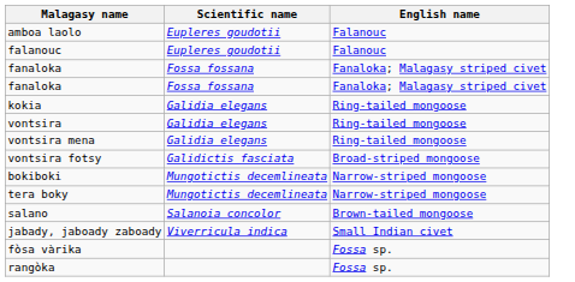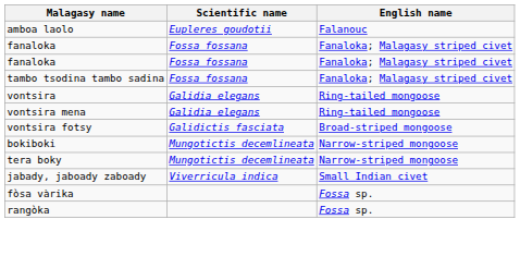 <table class="wikitable sortable">
 <tr>
 <th>Malagasy name</th>
 <th>Scientific name</th>
 <th>English name</th>
 </tr>
 <tr>
 <td>amboa laolo</td>
-<td><em><a href='#'>Eupleres goudotii</a></em></td>
-<td><a href='#'>Falanouc</a></td>
-</tr>
-<tr>
-<td>falanouc</td>
 <td><em><a href='#'>Eupleres goudotii</a></em></td>
 <td><a href='#'>Falanouc</a></td>
 </tr>
 <tr>
 <td>fanaloka</td>
 <td><em><a href='#'>Fossa fossana</a></em></td>
 <td><a href='#'>Fanaloka</a>; <a href='#'>Malagasy striped civet</a></td>
 </tr>
 <tr>
 <td>fanaloka</td>
 <td><em><a href='#'>Fossa fossana</a></em></td>
 <td><a href='#'>Fanaloka</a>; <a href='#'>Malagasy striped civet</a></td>
 </tr>
 <tr>
-<td>kokia</td>
-<td><em><a href='#'>Galidia elegans</a></em></td>
-<td><a href='#'>Ring-tailed mongoose</a></td>
+<td>tambo tsodina tambo sadina</td>
+<td><em><a href='#'>Fossa fossana</a></em></td>
+<td><a href='#'>Fanaloka</a>; <a href='#'>Malagasy striped civet</a></td>
 </tr>
 <tr>
 <td>vontsira</td>
 <td><em><a href='#'>Galidia elegans</a></em></td>
 <td><a href='#'>Ring-tailed mongoose</a></td>
 </tr>
 <tr>
 <td>vontsira mena</td>
 <td><em><a href='#'>Galidia elegans</a></em></td>
 <td><a href='#'>Ring-tailed mongoose</a></td>
 </tr>
 <tr>
 <td>vontsira fotsy</td>
 <td><em><a href='#'>Galidictis fasciata</a></em></td>
 <td><a href='#'>Broad-striped mongoose</a></td>
 </tr>
 <tr>
 <td>bokiboki</td>
 <td><em><a href='#'>Mungotictis decemlineata</a></em></td>
 <td><a href='#'>Narrow-striped mongoose</a></td>
 </tr>
 <tr>
 <td>tera boky</td>
 <td><em><a href='#'>Mungotictis decemlineata</a></em></td>
 <td><a href='#'>Narrow-striped mongoose</a></td>
 </tr>
 <tr>
-<td>salano</td>
-<td><em><a href='#'>Salanoia concolor</a></em></td>
-<td><a href='#'>Brown-tailed mongoose</a></td>
-</tr>
-<tr>
 <td>jabady, jaboady zaboady</td>
 <td><em><a href='#'>Viverricula indica</a></em></td>
 <td><a href='#'>Small Indian civet</a></td>
 </tr>
 <tr>
 <td>fòsa vàrika</td>
 <td></td>
 <td><em><a href='#'>Fossa</a></em> sp.</td>
 </tr>
 <tr>
 <td>rangòka</td>
 <td></td>
 <td><em><a href='#'>Fossa</a></em> sp.</td>
 </tr>
 </table>
